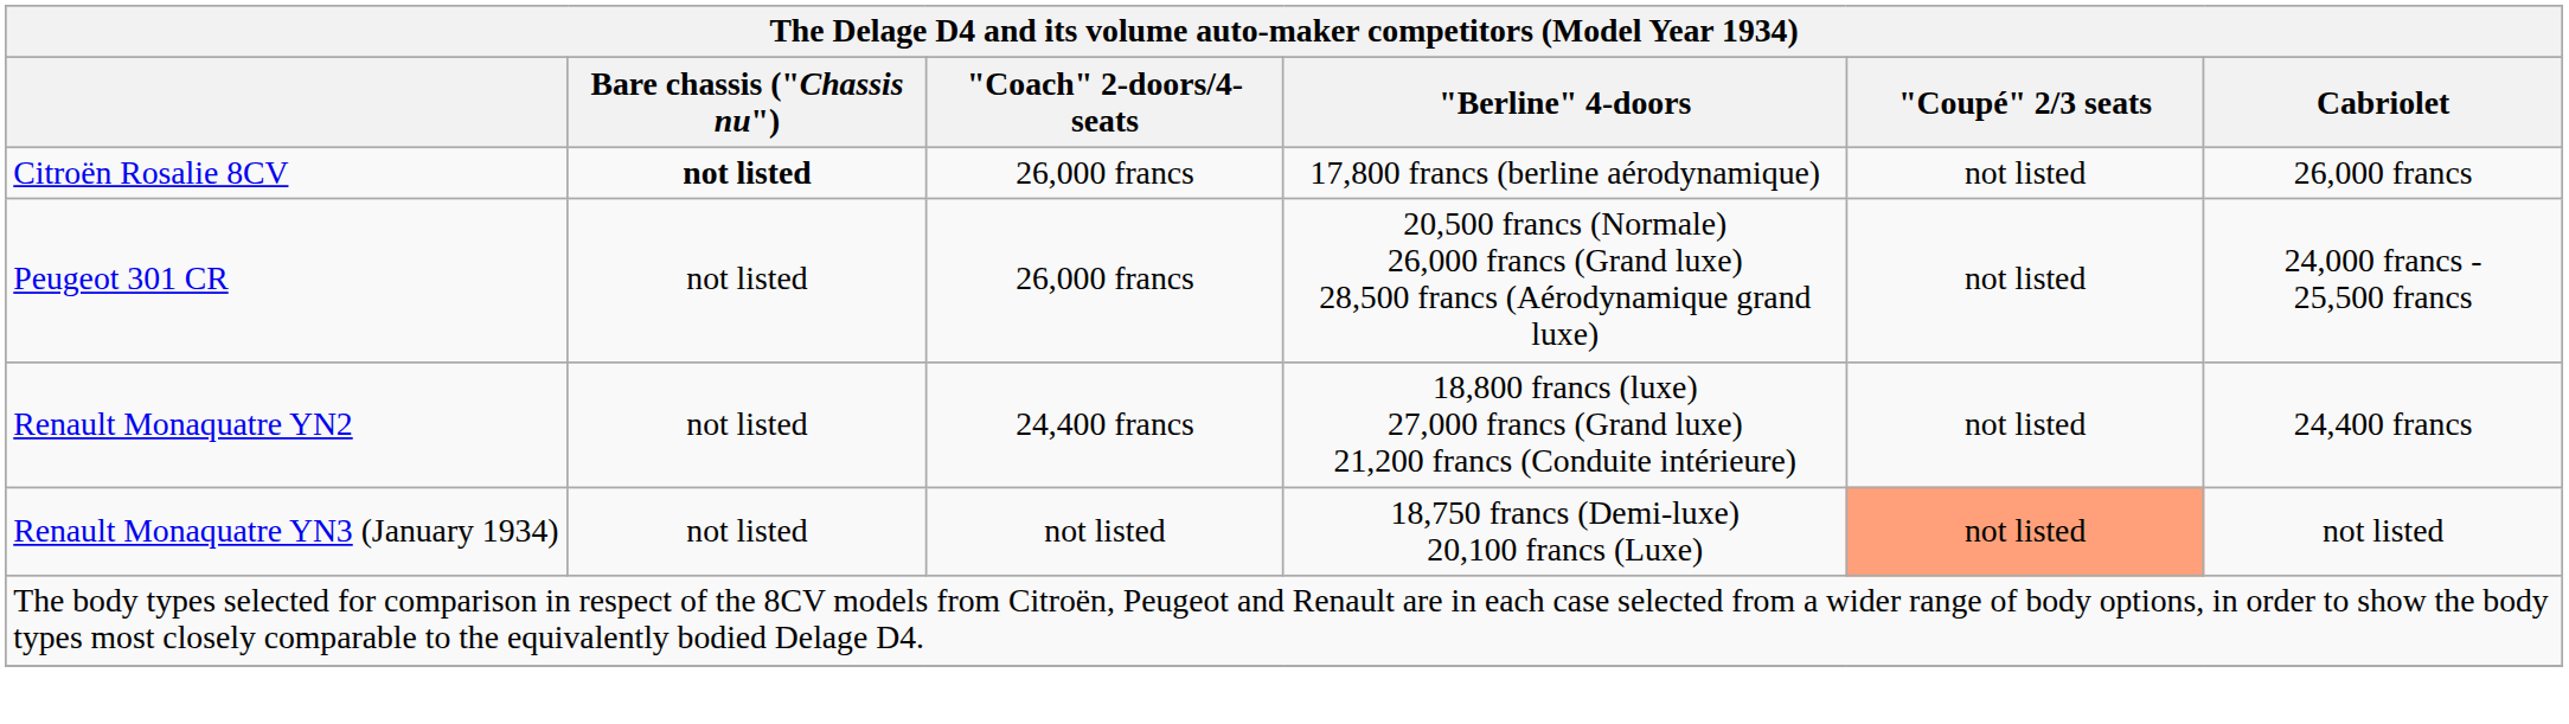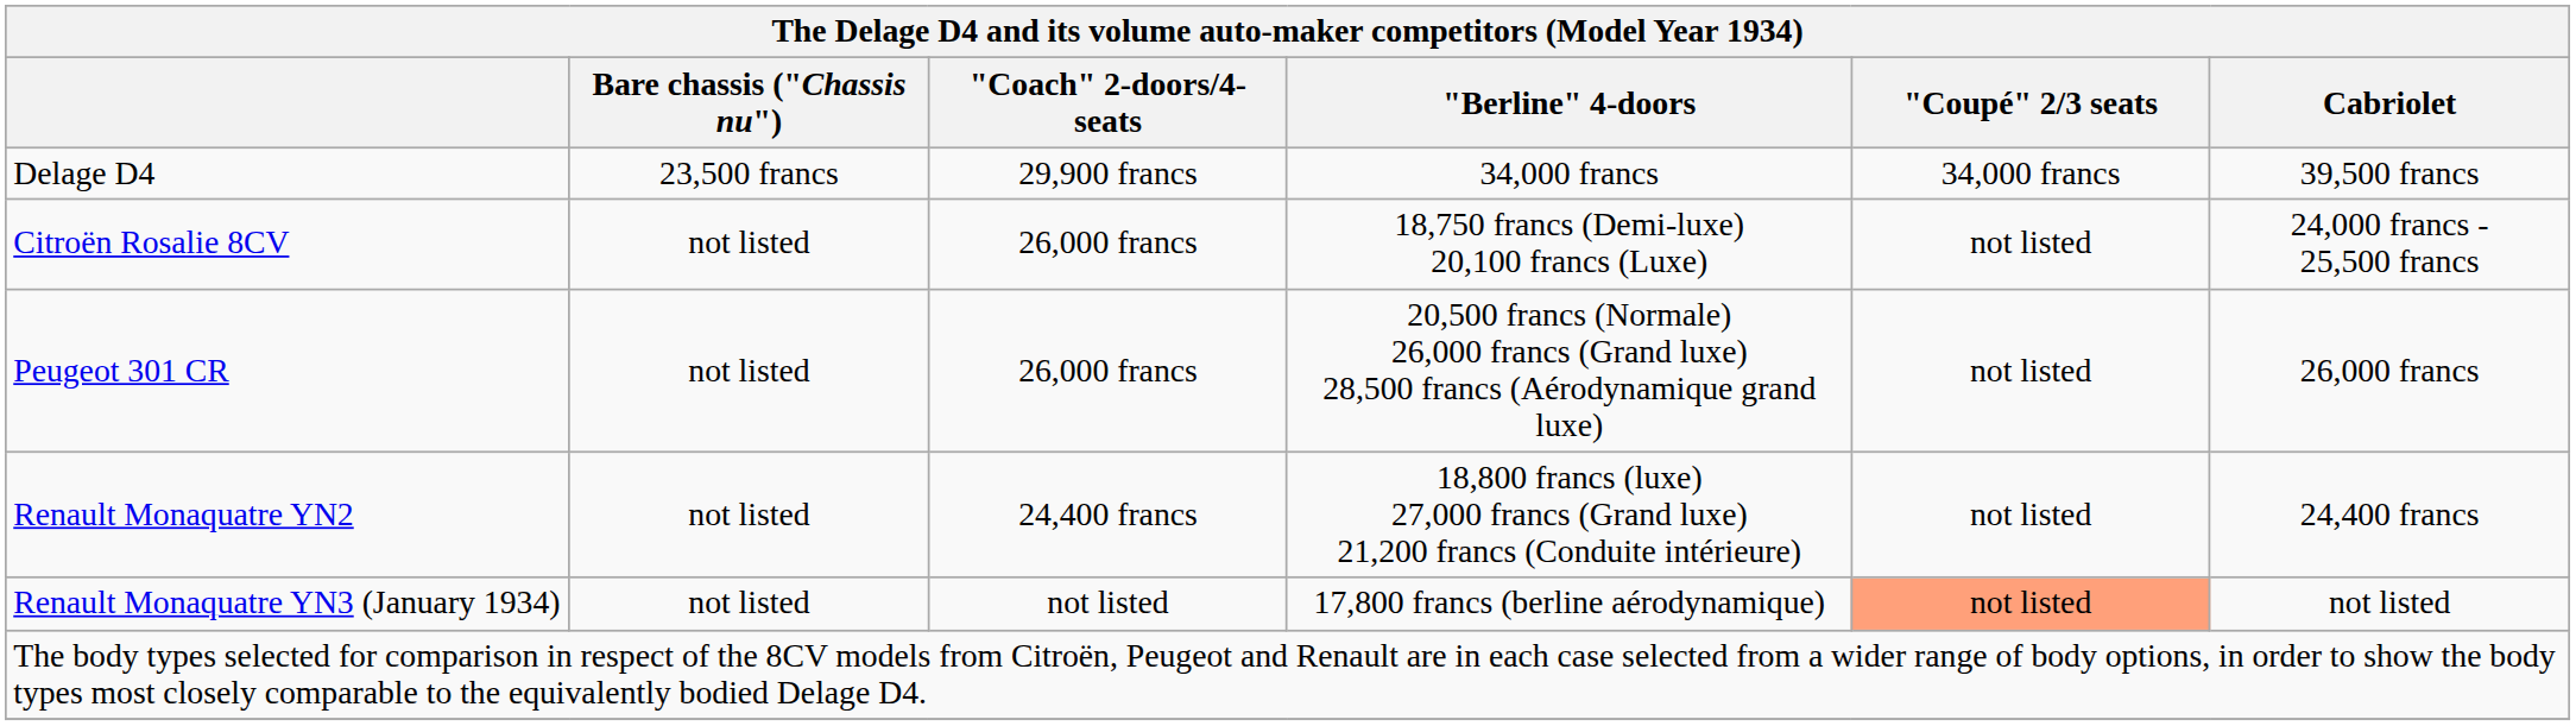 <table class="wikitable collapsible">
 <tr>
 <th colspan="6" style="text-align:center;">The Delage D4 and its volume auto-maker competitors (Model Year 1934)<br></th>
 </tr>
 <tr>
 <th style="width:22%;"></th>
 <th style="width:14%;">Bare chassis ("<em>Chassis nu</em>")</th>
 <th style="width:14%;">"Coach" 2-doors/4-seats</th>
 <th style="width:22%;">"Berline" 4-doors</th>
 <th style="width:14%;">"Coupé" 2/3 seats</th>
 <th style="width:14%;">Cabriolet</th>
 </tr>
 <tr>
+<td>Delage D4</td>
+<td style="text-align:center;">23,500 francs</td>
+<td style="text-align:center;">29,900 francs</td>
+<td style="text-align:center;">34,000 francs</td>
+<td style="text-align:center;">34,000 francs</td>
+<td style="text-align:center;">39,500 francs</td>
+</tr>
+<tr>
 <td><a href='#'>Citroën Rosalie 8CV</a></td>
-<td style="text-align:center;"><strong>not listed</strong></td>
-<td style="text-align:center;">26,000 francs</td>
-<td style="text-align:center;">17,800 francs (berline aérodynamique)</td>
 <td style="text-align:center;">not listed</td>
 <td style="text-align:center;">26,000 francs</td>
+<td style="text-align:center;">18,750 francs (Demi-luxe)<br>20,100 francs (Luxe)</td>
+<td style="text-align:center;">not listed</td>
+<td style="text-align:center;">24,000 francs - <br>25,500 francs</td>
 </tr>
 <tr>
 <td><a href='#'>Peugeot 301 CR</a></td>
 <td style="text-align:center;">not listed</td>
 <td style="text-align:center;">26,000 francs</td>
 <td style="text-align:center;">20,500 francs (Normale)<br>26,000 francs (Grand luxe)<br>28,500 francs (Aérodynamique grand luxe)</td>
 <td style="text-align:center;">not listed</td>
-<td style="text-align:center;">24,000 francs - <br>25,500 francs</td>
+<td style="text-align:center;">26,000 francs</td>
 </tr>
 <tr>
 <td><a href='#'>Renault Monaquatre YN2</a></td>
 <td style="text-align:center;">not listed</td>
 <td style="text-align:center;">24,400 francs</td>
 <td style="text-align:center;">18,800 francs (luxe)<br>27,000 francs (Grand luxe)<br>21,200 francs (Conduite intérieure)</td>
 <td style="text-align:center;">not listed</td>
 <td style="text-align:center;">24,400 francs</td>
 </tr>
 <tr>
 <td><a href='#'>Renault Monaquatre YN3</a> (January 1934)</td>
 <td style="text-align:center;">not listed</td>
 <td style="text-align:center;">not listed</td>
-<td style="text-align:center;">18,750 francs (Demi-luxe)<br>20,100 francs (Luxe)</td>
+<td style="text-align:center;">17,800 francs (berline aérodynamique)</td>
 <td style="background: lightsalmon; text-align:center;">not listed</td>
 <td style="text-align:center;">not listed</td>
 </tr>
 <tr>
 <td colspan=6>The body types selected for comparison in respect of the 8CV models from Citroën, Peugeot and Renault are in each case selected from a wider range of body options, in order to show the body types most closely comparable to the equivalently bodied Delage D4.</td>
 </tr>
 <tr>
 </tr>
 </table>
